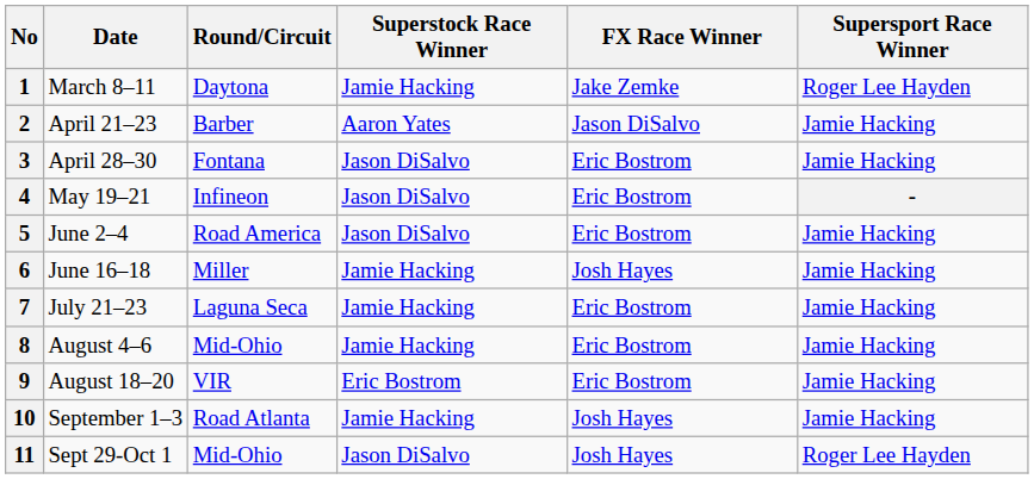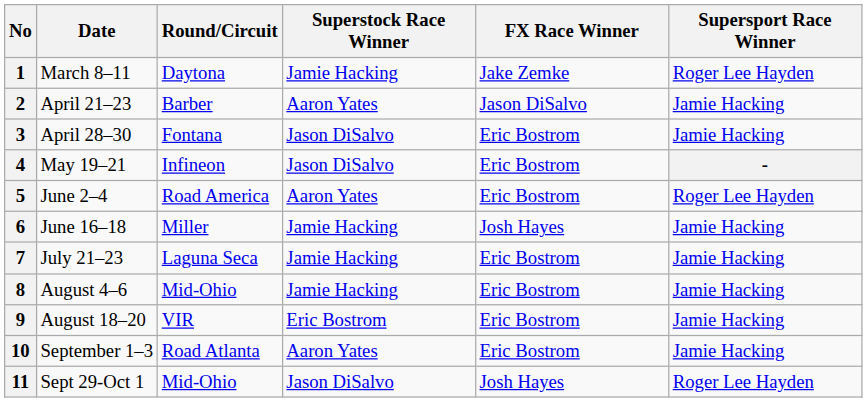 <table class="wikitable" style="font-size: 95%">
 <tr>
 <th>No</th>
 <th>Date</th>
 <th>Round/Circuit</th>
 <th style="width: 150px;">Superstock Race Winner</th>
 <th style="width: 150px;">FX Race Winner</th>
 <th style="width: 150px;">Supersport Race Winner</th>
 </tr>
 <tr>
 <th>1</th>
 <td>March 8–11</td>
 <td><a href='#'>Daytona</a></td>
 <td> <a href='#'>Jamie Hacking</a></td>
 <td> <a href='#'>Jake Zemke</a></td>
 <td> <a href='#'>Roger Lee Hayden</a></td>
 </tr>
 <tr>
 <th>2</th>
 <td>April 21–23</td>
 <td><a href='#'>Barber</a></td>
 <td> <a href='#'>Aaron Yates</a></td>
 <td> <a href='#'>Jason DiSalvo</a></td>
 <td> <a href='#'>Jamie Hacking</a></td>
 </tr>
 <tr>
 <th>3</th>
 <td>April 28–30</td>
 <td><a href='#'>Fontana</a></td>
 <td> <a href='#'>Jason DiSalvo</a></td>
 <td> <a href='#'>Eric Bostrom</a></td>
 <td> <a href='#'>Jamie Hacking</a></td>
 </tr>
 <tr>
 <th>4</th>
 <td>May 19–21</td>
 <td><a href='#'>Infineon</a></td>
 <td> <a href='#'>Jason DiSalvo</a></td>
 <td> <a href='#'>Eric Bostrom</a></td>
 <th>-</th>
 </tr>
 <tr>
 <th>5</th>
 <td>June 2–4</td>
 <td><a href='#'>Road America</a></td>
-<td> <a href='#'>Jason DiSalvo</a></td>
+<td> <a href='#'>Aaron Yates</a></td>
 <td> <a href='#'>Eric Bostrom</a></td>
-<td> <a href='#'>Jamie Hacking</a></td>
+<td> <a href='#'>Roger Lee Hayden</a></td>
 </tr>
 <tr>
 <th>6</th>
 <td>June 16–18</td>
 <td><a href='#'>Miller</a></td>
 <td> <a href='#'>Jamie Hacking</a></td>
 <td> <a href='#'>Josh Hayes</a></td>
 <td> <a href='#'>Jamie Hacking</a></td>
 </tr>
 <tr>
 <th>7</th>
 <td>July 21–23</td>
 <td><a href='#'>Laguna Seca</a></td>
 <td> <a href='#'>Jamie Hacking</a></td>
 <td> <a href='#'>Eric Bostrom</a></td>
 <td> <a href='#'>Jamie Hacking</a></td>
 </tr>
 <tr>
 <th>8</th>
 <td>August 4–6</td>
 <td><a href='#'>Mid-Ohio</a></td>
 <td> <a href='#'>Jamie Hacking</a></td>
 <td> <a href='#'>Eric Bostrom</a></td>
 <td> <a href='#'>Jamie Hacking</a></td>
 </tr>
 <tr>
 <th>9</th>
 <td>August 18–20</td>
 <td><a href='#'>VIR</a></td>
 <td> <a href='#'>Eric Bostrom</a></td>
 <td> <a href='#'>Eric Bostrom</a></td>
 <td> <a href='#'>Jamie Hacking</a></td>
 </tr>
 <tr>
 <th>10</th>
 <td>September 1–3</td>
 <td><a href='#'>Road Atlanta</a></td>
-<td> <a href='#'>Jamie Hacking</a></td>
-<td> <a href='#'>Josh Hayes</a></td>
+<td> <a href='#'>Aaron Yates</a></td>
+<td> <a href='#'>Eric Bostrom</a></td>
 <td> <a href='#'>Jamie Hacking</a></td>
 </tr>
 <tr>
 <th>11</th>
 <td>Sept 29-Oct 1</td>
 <td><a href='#'>Mid-Ohio</a></td>
 <td> <a href='#'>Jason DiSalvo</a></td>
 <td> <a href='#'>Josh Hayes</a></td>
 <td> <a href='#'>Roger Lee Hayden</a></td>
 </tr>
 </table>
